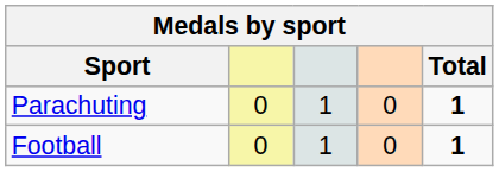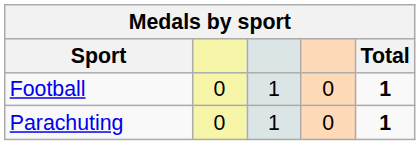 <table class="wikitable" style="font-size:90%; text-align:center;">
 <tr>
 <th colspan="5">Medals by sport</th>
 </tr>
 <tr>
 <th width="120">Sport</th>
 <th scope="col" width="30" style="background:#F7F6A8;"></th>
 <th scope="col" width="30" style="background:#DCE5E5;"></th>
 <th scope="col" width="30" style="background:#FFDAB9;"></th>
 <th width="30">Total</th>
 </tr>
 <tr>
+<td align="left"><a href='#'>Football</a></td>
+<td style="background:#F7F6A8;">0</td>
+<td style="background:#DCE5E5;">1</td>
+<td style="background:#FFDAB9;">0</td>
+<td><strong>1</strong></td>
+</tr>
+<tr>
 <td align="left"><a href='#'>Parachuting</a></td>
 <td style="background:#F7F6A8;">0</td>
 <td style="background:#DCE5E5;">1</td>
 <td style="background:#FFDAB9;">0</td>
 <td><strong>1</strong></td>
 </tr>
-<tr>
-<td align="left"><a href='#'>Football</a></td>
-<td style="background:#F7F6A8;">0</td>
-<td style="background:#DCE5E5;">1</td>
-<td style="background:#FFDAB9;">0</td>
-<td><strong>1</strong></td>
-</tr>
 </table>
